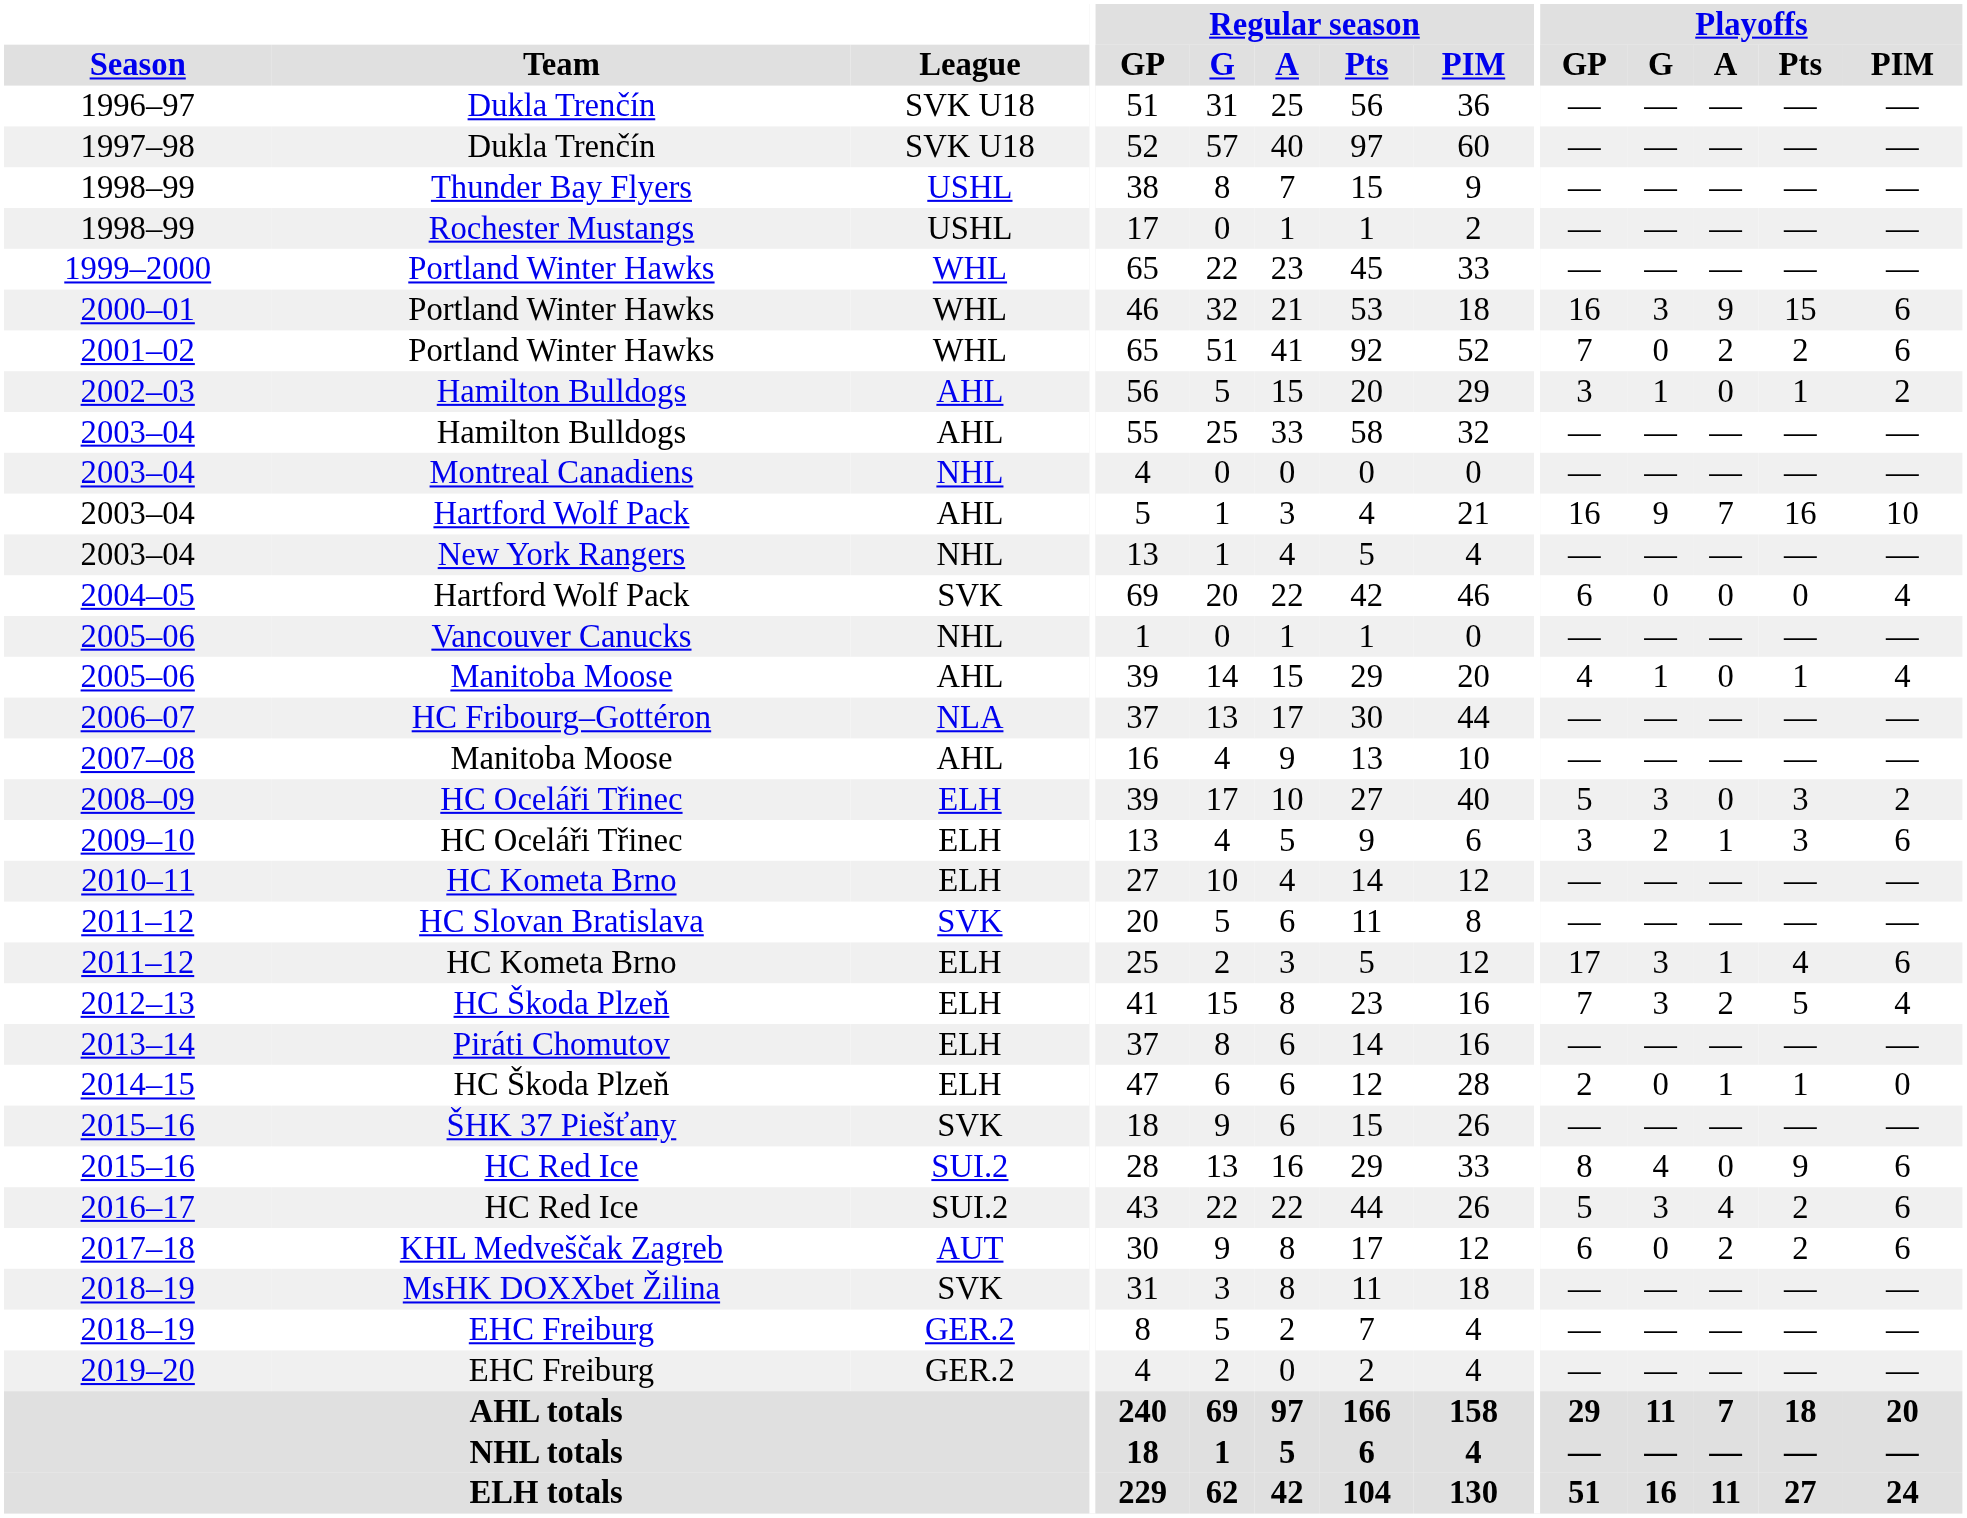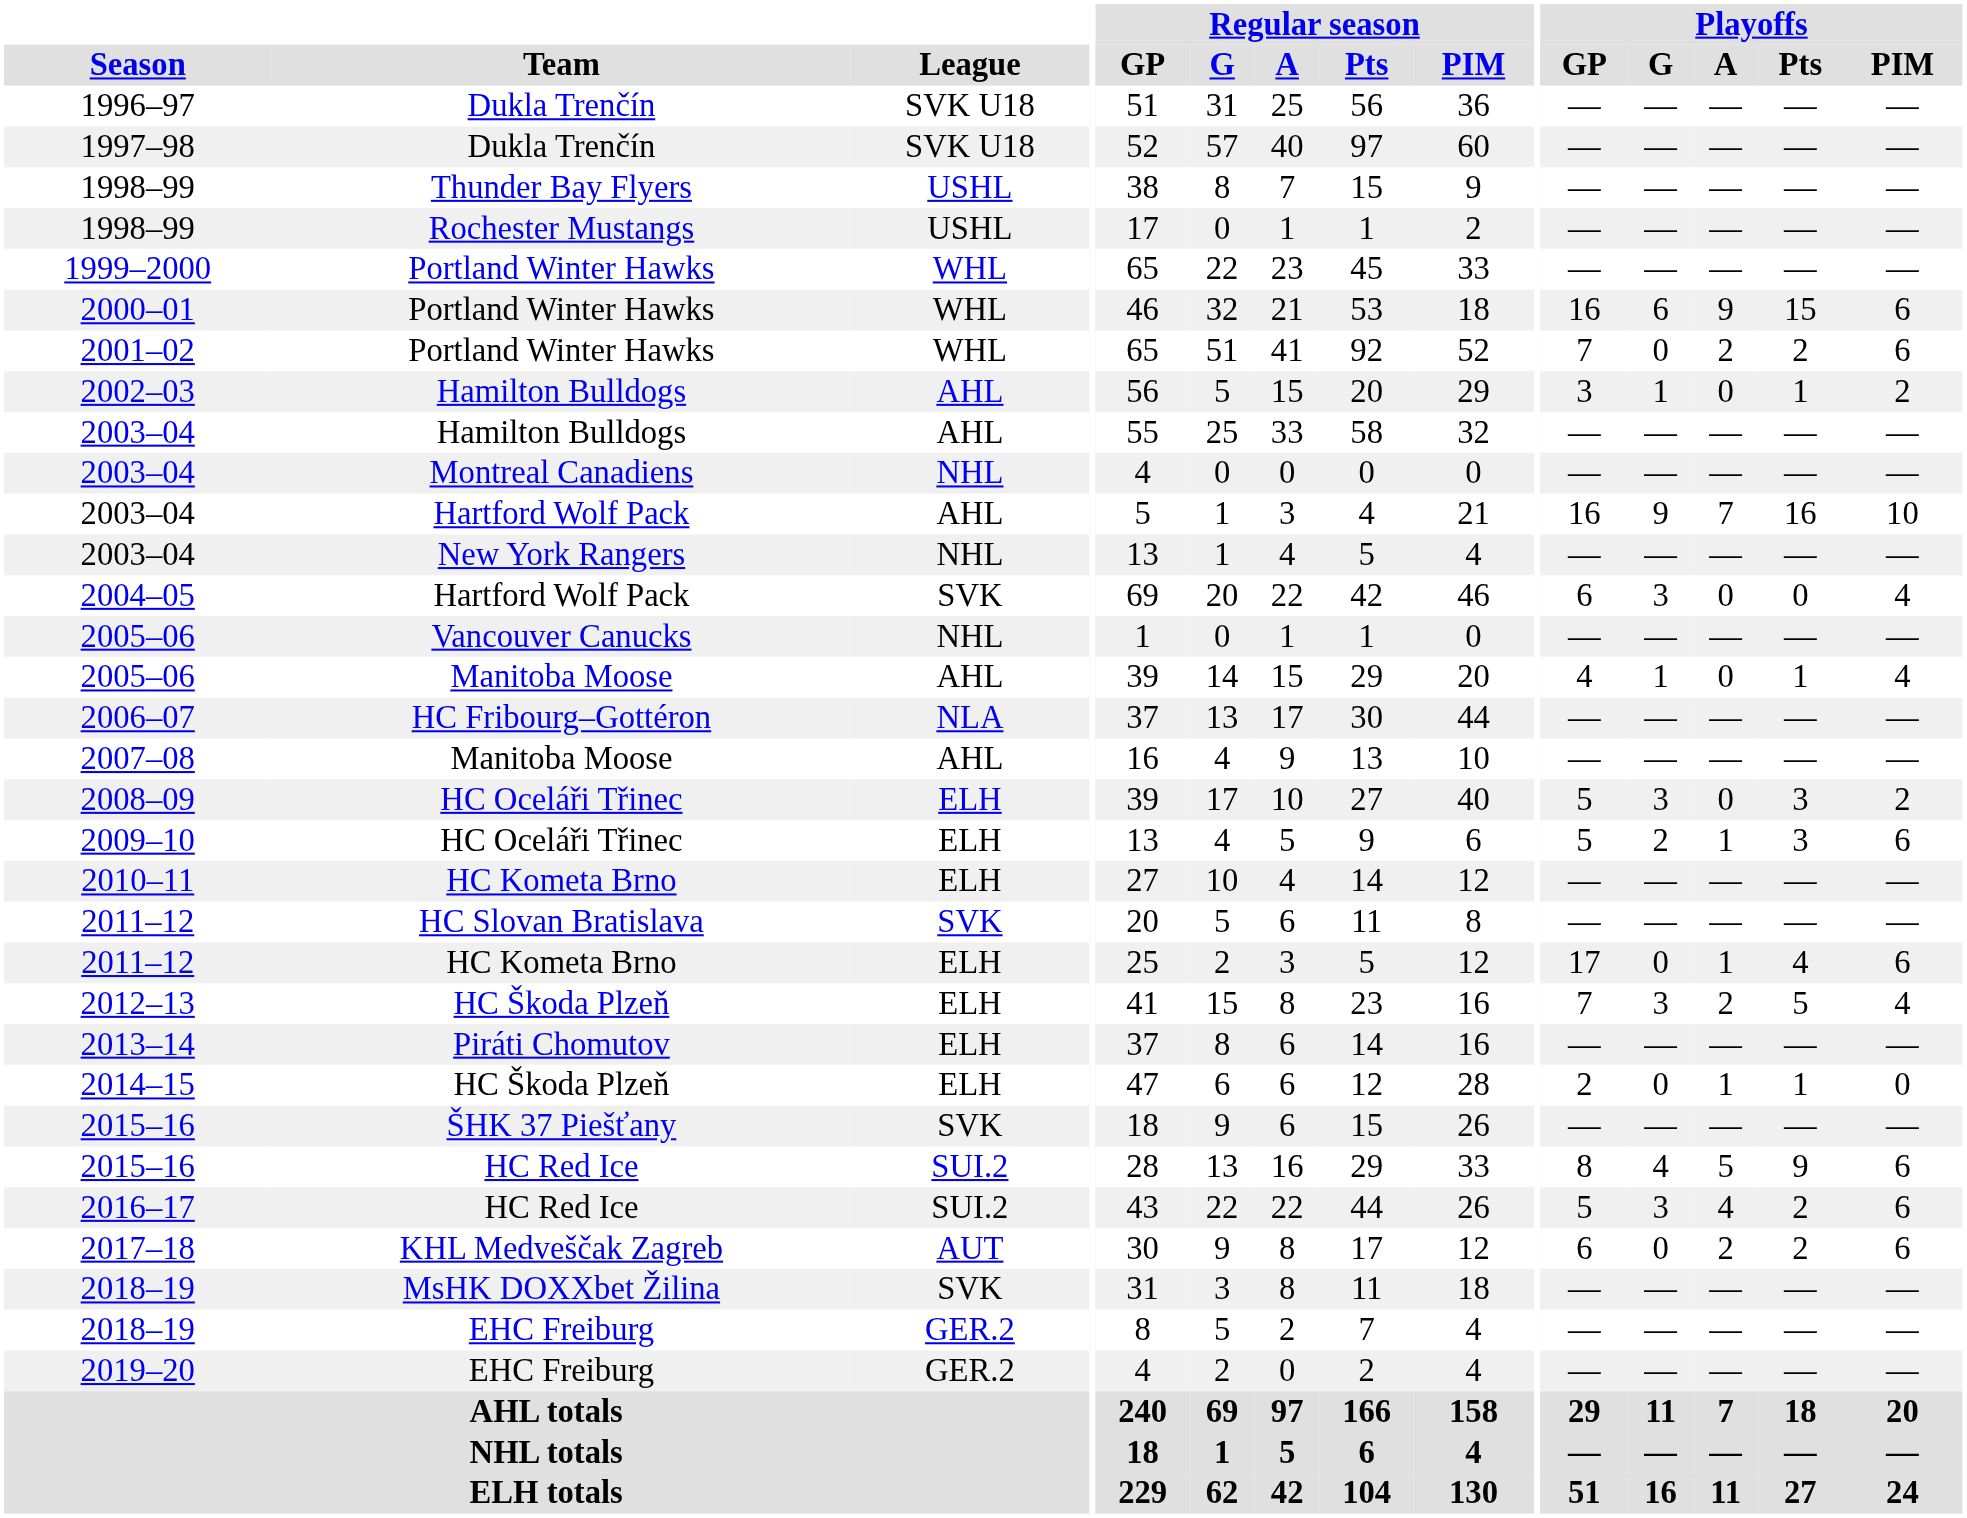 <table border="0" cellpadding="1" cellspacing="0" style="text-align:center; width:60em">
 <tr bgcolor="#e0e0e0">
 <th colspan="3" bgcolor="#ffffff"></th>
 <th rowspan="99" bgcolor="#ffffff"></th>
 <th colspan="5"><a href='#'>Regular season</a></th>
 <th rowspan="99" bgcolor="#ffffff"></th>
 <th colspan="5"><a href='#'>Playoffs</a></th>
 </tr>
 <tr bgcolor="#e0e0e0">
 <th><a href='#'>Season</a></th>
 <th>Team</th>
 <th>League</th>
 <th>GP</th>
 <th><a href='#'>G</a></th>
 <th><a href='#'>A</a></th>
 <th><a href='#'>Pts</a></th>
 <th><a href='#'>PIM</a></th>
 <th>GP</th>
 <th>G</th>
 <th>A</th>
 <th>Pts</th>
 <th>PIM</th>
 </tr>
 <tr>
 <td>1996–97</td>
 <td><a href='#'>Dukla Trenčín</a></td>
 <td>SVK U18</td>
 <td>51</td>
 <td>31</td>
 <td>25</td>
 <td>56</td>
 <td>36</td>
 <td>—</td>
 <td>—</td>
 <td>—</td>
 <td>—</td>
 <td>—</td>
 </tr>
 <tr bgcolor="#f0f0f0">
 <td>1997–98</td>
 <td>Dukla Trenčín</td>
 <td>SVK U18</td>
 <td>52</td>
 <td>57</td>
 <td>40</td>
 <td>97</td>
 <td>60</td>
 <td>—</td>
 <td>—</td>
 <td>—</td>
 <td>—</td>
 <td>—</td>
 </tr>
 <tr>
 <td>1998–99</td>
 <td><a href='#'>Thunder Bay Flyers</a></td>
 <td><a href='#'>USHL</a></td>
 <td>38</td>
 <td>8</td>
 <td>7</td>
 <td>15</td>
 <td>9</td>
 <td>—</td>
 <td>—</td>
 <td>—</td>
 <td>—</td>
 <td>—</td>
 </tr>
 <tr bgcolor="#f0f0f0">
 <td>1998–99</td>
 <td><a href='#'>Rochester Mustangs</a></td>
 <td>USHL</td>
 <td>17</td>
 <td>0</td>
 <td>1</td>
 <td>1</td>
 <td>2</td>
 <td>—</td>
 <td>—</td>
 <td>—</td>
 <td>—</td>
 <td>—</td>
 </tr>
 <tr>
 <td><a href='#'>1999–2000</a></td>
 <td><a href='#'>Portland Winter Hawks</a></td>
 <td><a href='#'>WHL</a></td>
 <td>65</td>
 <td>22</td>
 <td>23</td>
 <td>45</td>
 <td>33</td>
 <td>—</td>
 <td>—</td>
 <td>—</td>
 <td>—</td>
 <td>—</td>
 </tr>
 <tr bgcolor="#f0f0f0">
 <td><a href='#'>2000–01</a></td>
 <td>Portland Winter Hawks</td>
 <td>WHL</td>
 <td>46</td>
 <td>32</td>
 <td>21</td>
 <td>53</td>
 <td>18</td>
 <td>16</td>
-<td>3</td>
+<td>6</td>
 <td>9</td>
 <td>15</td>
 <td>6</td>
 </tr>
 <tr>
 <td><a href='#'>2001–02</a></td>
 <td>Portland Winter Hawks</td>
 <td>WHL</td>
 <td>65</td>
 <td>51</td>
 <td>41</td>
 <td>92</td>
 <td>52</td>
 <td>7</td>
 <td>0</td>
 <td>2</td>
 <td>2</td>
 <td>6</td>
 </tr>
 <tr bgcolor="#f0f0f0">
 <td><a href='#'>2002–03</a></td>
 <td><a href='#'>Hamilton Bulldogs</a></td>
 <td><a href='#'>AHL</a></td>
 <td>56</td>
 <td>5</td>
 <td>15</td>
 <td>20</td>
 <td>29</td>
 <td>3</td>
 <td>1</td>
 <td>0</td>
 <td>1</td>
 <td>2</td>
 </tr>
 <tr>
 <td><a href='#'>2003–04</a></td>
 <td>Hamilton Bulldogs</td>
 <td>AHL</td>
 <td>55</td>
 <td>25</td>
 <td>33</td>
 <td>58</td>
 <td>32</td>
 <td>—</td>
 <td>—</td>
 <td>—</td>
 <td>—</td>
 <td>—</td>
 </tr>
 <tr bgcolor="#f0f0f0">
 <td><a href='#'>2003–04</a></td>
 <td><a href='#'>Montreal Canadiens</a></td>
 <td><a href='#'>NHL</a></td>
 <td>4</td>
 <td>0</td>
 <td>0</td>
 <td>0</td>
 <td>0</td>
 <td>—</td>
 <td>—</td>
 <td>—</td>
 <td>—</td>
 <td>—</td>
 </tr>
 <tr>
 <td>2003–04</td>
 <td><a href='#'>Hartford Wolf Pack</a></td>
 <td>AHL</td>
 <td>5</td>
 <td>1</td>
 <td>3</td>
 <td>4</td>
 <td>21</td>
 <td>16</td>
 <td>9</td>
 <td>7</td>
 <td>16</td>
 <td>10</td>
 </tr>
 <tr bgcolor="#f0f0f0">
 <td>2003–04</td>
 <td><a href='#'>New York Rangers</a></td>
 <td>NHL</td>
 <td>13</td>
 <td>1</td>
 <td>4</td>
 <td>5</td>
 <td>4</td>
 <td>—</td>
 <td>—</td>
 <td>—</td>
 <td>—</td>
 <td>—</td>
 </tr>
 <tr>
 <td><a href='#'>2004–05</a></td>
 <td>Hartford Wolf Pack</td>
 <td>SVK</td>
 <td>69</td>
 <td>20</td>
 <td>22</td>
 <td>42</td>
 <td>46</td>
 <td>6</td>
-<td>0</td>
+<td>3</td>
 <td>0</td>
 <td>0</td>
 <td>4</td>
 </tr>
 <tr bgcolor="#f0f0f0">
 <td><a href='#'>2005–06</a></td>
 <td><a href='#'>Vancouver Canucks</a></td>
 <td>NHL</td>
 <td>1</td>
 <td>0</td>
 <td>1</td>
 <td>1</td>
 <td>0</td>
 <td>—</td>
 <td>—</td>
 <td>—</td>
 <td>—</td>
 <td>—</td>
 </tr>
 <tr>
 <td><a href='#'>2005–06</a></td>
 <td><a href='#'>Manitoba Moose</a></td>
 <td>AHL</td>
 <td>39</td>
 <td>14</td>
 <td>15</td>
 <td>29</td>
 <td>20</td>
 <td>4</td>
 <td>1</td>
 <td>0</td>
 <td>1</td>
 <td>4</td>
 </tr>
 <tr bgcolor="#f0f0f0">
 <td><a href='#'>2006–07</a></td>
 <td><a href='#'>HC Fribourg–Gottéron</a></td>
 <td><a href='#'>NLA</a></td>
 <td>37</td>
 <td>13</td>
 <td>17</td>
 <td>30</td>
 <td>44</td>
 <td>—</td>
 <td>—</td>
 <td>—</td>
 <td>—</td>
 <td>—</td>
 </tr>
 <tr>
 <td><a href='#'>2007–08</a></td>
 <td>Manitoba Moose</td>
 <td>AHL</td>
 <td>16</td>
 <td>4</td>
 <td>9</td>
 <td>13</td>
 <td>10</td>
 <td>—</td>
 <td>—</td>
 <td>—</td>
 <td>—</td>
 <td>—</td>
 </tr>
 <tr bgcolor="#f0f0f0">
 <td><a href='#'>2008–09</a></td>
 <td><a href='#'>HC Oceláři Třinec</a></td>
 <td><a href='#'>ELH</a></td>
 <td>39</td>
 <td>17</td>
 <td>10</td>
 <td>27</td>
 <td>40</td>
 <td>5</td>
 <td>3</td>
 <td>0</td>
 <td>3</td>
 <td>2</td>
 </tr>
 <tr>
 <td><a href='#'>2009–10</a></td>
 <td>HC Oceláři Třinec</td>
 <td>ELH</td>
 <td>13</td>
 <td>4</td>
 <td>5</td>
 <td>9</td>
 <td>6</td>
-<td>3</td>
+<td>5</td>
 <td>2</td>
 <td>1</td>
 <td>3</td>
 <td>6</td>
 </tr>
 <tr bgcolor="#f0f0f0">
 <td><a href='#'>2010–11</a></td>
 <td><a href='#'>HC Kometa Brno</a></td>
 <td>ELH</td>
 <td>27</td>
 <td>10</td>
 <td>4</td>
 <td>14</td>
 <td>12</td>
 <td>—</td>
 <td>—</td>
 <td>—</td>
 <td>—</td>
 <td>—</td>
 </tr>
 <tr>
 <td><a href='#'>2011–12</a></td>
 <td><a href='#'>HC Slovan Bratislava</a></td>
 <td><a href='#'>SVK</a></td>
 <td>20</td>
 <td>5</td>
 <td>6</td>
 <td>11</td>
 <td>8</td>
 <td>—</td>
 <td>—</td>
 <td>—</td>
 <td>—</td>
 <td>—</td>
 </tr>
 <tr bgcolor="#f0f0f0">
 <td><a href='#'>2011–12</a></td>
 <td>HC Kometa Brno</td>
 <td>ELH</td>
 <td>25</td>
 <td>2</td>
 <td>3</td>
 <td>5</td>
 <td>12</td>
 <td>17</td>
-<td>3</td>
+<td>0</td>
 <td>1</td>
 <td>4</td>
 <td>6</td>
 </tr>
 <tr>
 <td><a href='#'>2012–13</a></td>
 <td><a href='#'>HC Škoda Plzeň</a></td>
 <td>ELH</td>
 <td>41</td>
 <td>15</td>
 <td>8</td>
 <td>23</td>
 <td>16</td>
 <td>7</td>
 <td>3</td>
 <td>2</td>
 <td>5</td>
 <td>4</td>
 </tr>
 <tr bgcolor="#f0f0f0">
 <td><a href='#'>2013–14</a></td>
 <td><a href='#'>Piráti Chomutov</a></td>
 <td>ELH</td>
 <td>37</td>
 <td>8</td>
 <td>6</td>
 <td>14</td>
 <td>16</td>
 <td>—</td>
 <td>—</td>
 <td>—</td>
 <td>—</td>
 <td>—</td>
 </tr>
 <tr>
 <td><a href='#'>2014–15</a></td>
 <td>HC Škoda Plzeň</td>
 <td>ELH</td>
 <td>47</td>
 <td>6</td>
 <td>6</td>
 <td>12</td>
 <td>28</td>
 <td>2</td>
 <td>0</td>
 <td>1</td>
 <td>1</td>
 <td>0</td>
 </tr>
 <tr bgcolor="#f0f0f0">
 <td><a href='#'>2015–16</a></td>
 <td><a href='#'>ŠHK 37 Piešťany</a></td>
 <td>SVK</td>
 <td>18</td>
 <td>9</td>
 <td>6</td>
 <td>15</td>
 <td>26</td>
 <td>—</td>
 <td>—</td>
 <td>—</td>
 <td>—</td>
 <td>—</td>
 </tr>
 <tr>
 <td><a href='#'>2015–16</a></td>
 <td><a href='#'>HC Red Ice</a></td>
 <td><a href='#'>SUI.2</a></td>
 <td>28</td>
 <td>13</td>
 <td>16</td>
 <td>29</td>
 <td>33</td>
 <td>8</td>
 <td>4</td>
-<td>0</td>
+<td>5</td>
 <td>9</td>
 <td>6</td>
 </tr>
 <tr bgcolor="#f0f0f0">
 <td><a href='#'>2016–17</a></td>
 <td>HC Red Ice</td>
 <td>SUI.2</td>
 <td>43</td>
 <td>22</td>
 <td>22</td>
 <td>44</td>
 <td>26</td>
 <td>5</td>
 <td>3</td>
 <td>4</td>
 <td>2</td>
 <td>6</td>
 </tr>
 <tr>
 <td><a href='#'>2017–18</a></td>
 <td><a href='#'>KHL Medveščak Zagreb</a></td>
 <td><a href='#'>AUT</a></td>
 <td>30</td>
 <td>9</td>
 <td>8</td>
 <td>17</td>
 <td>12</td>
 <td>6</td>
 <td>0</td>
 <td>2</td>
 <td>2</td>
 <td>6</td>
 </tr>
 <tr bgcolor="#f0f0f0">
 <td><a href='#'>2018–19</a></td>
 <td><a href='#'>MsHK DOXXbet Žilina</a></td>
 <td>SVK</td>
 <td>31</td>
 <td>3</td>
 <td>8</td>
 <td>11</td>
 <td>18</td>
 <td>—</td>
 <td>—</td>
 <td>—</td>
 <td>—</td>
 <td>—</td>
 </tr>
 <tr>
 <td><a href='#'>2018–19</a></td>
 <td><a href='#'>EHC Freiburg</a></td>
 <td><a href='#'>GER.2</a></td>
 <td>8</td>
 <td>5</td>
 <td>2</td>
 <td>7</td>
 <td>4</td>
 <td>—</td>
 <td>—</td>
 <td>—</td>
 <td>—</td>
 <td>—</td>
 </tr>
 <tr bgcolor="#f0f0f0">
 <td><a href='#'>2019–20</a></td>
 <td>EHC Freiburg</td>
 <td>GER.2</td>
 <td>4</td>
 <td>2</td>
 <td>0</td>
 <td>2</td>
 <td>4</td>
 <td>—</td>
 <td>—</td>
 <td>—</td>
 <td>—</td>
 <td>—</td>
 </tr>
 <tr bgcolor="#e0e0e0">
 <th colspan="3">AHL totals</th>
 <th>240</th>
 <th>69</th>
 <th>97</th>
 <th>166</th>
 <th>158</th>
 <th>29</th>
 <th>11</th>
 <th>7</th>
 <th>18</th>
 <th>20</th>
 </tr>
 <tr bgcolor="#e0e0e0">
 <th colspan="3">NHL totals</th>
 <th>18</th>
 <th>1</th>
 <th>5</th>
 <th>6</th>
 <th>4</th>
 <th>—</th>
 <th>—</th>
 <th>—</th>
 <th>—</th>
 <th>—</th>
 </tr>
 <tr bgcolor="#e0e0e0">
 <th colspan="3">ELH totals</th>
 <th>229</th>
 <th>62</th>
 <th>42</th>
 <th>104</th>
 <th>130</th>
 <th>51</th>
 <th>16</th>
 <th>11</th>
 <th>27</th>
 <th>24</th>
 </tr>
 </table>
